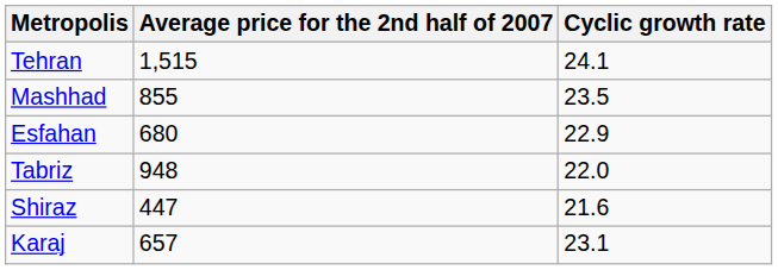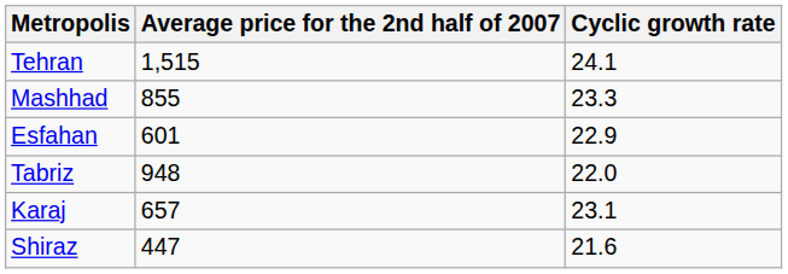 <table class="wikitable">
 <tr>
 <th>Metropolis</th>
 <th>Average price for the 2nd half of 2007</th>
 <th>Cyclic growth rate</th>
 </tr>
 <tr>
 <td><a href='#'>Tehran</a></td>
 <td>1,515</td>
 <td>24.1</td>
 </tr>
 <tr>
 <td><a href='#'>Mashhad</a></td>
 <td>855</td>
-<td>23.5</td>
+<td>23.3</td>
 </tr>
 <tr>
 <td><a href='#'>Esfahan</a></td>
-<td>680</td>
+<td>601</td>
 <td>22.9</td>
 </tr>
 <tr>
 <td><a href='#'>Tabriz</a></td>
 <td>948</td>
 <td>22.0</td>
 </tr>
 <tr>
+<td><a href='#'>Karaj</a></td>
+<td>657</td>
+<td>23.1</td>
+</tr>
+<tr>
 <td><a href='#'>Shiraz</a></td>
 <td>447</td>
 <td>21.6</td>
 </tr>
-<tr>
-<td><a href='#'>Karaj</a></td>
-<td>657</td>
-<td>23.1</td>
-</tr>
 </table>
